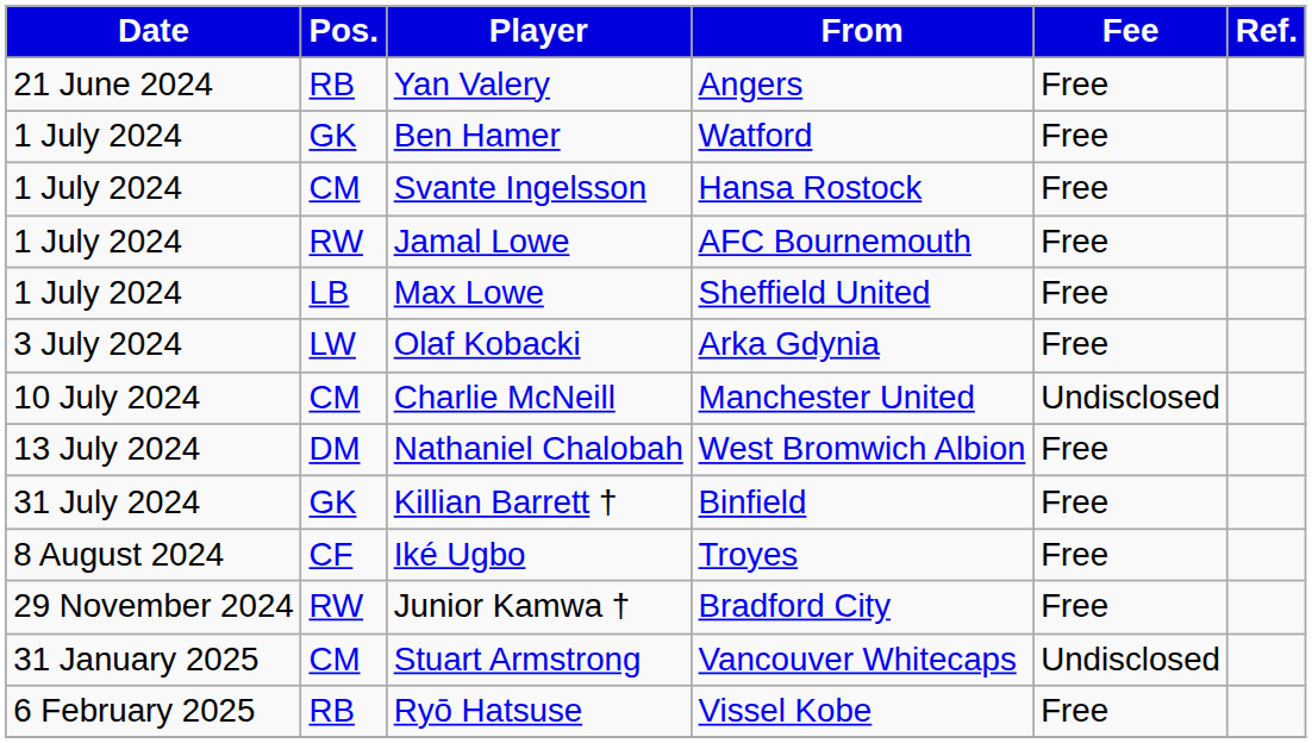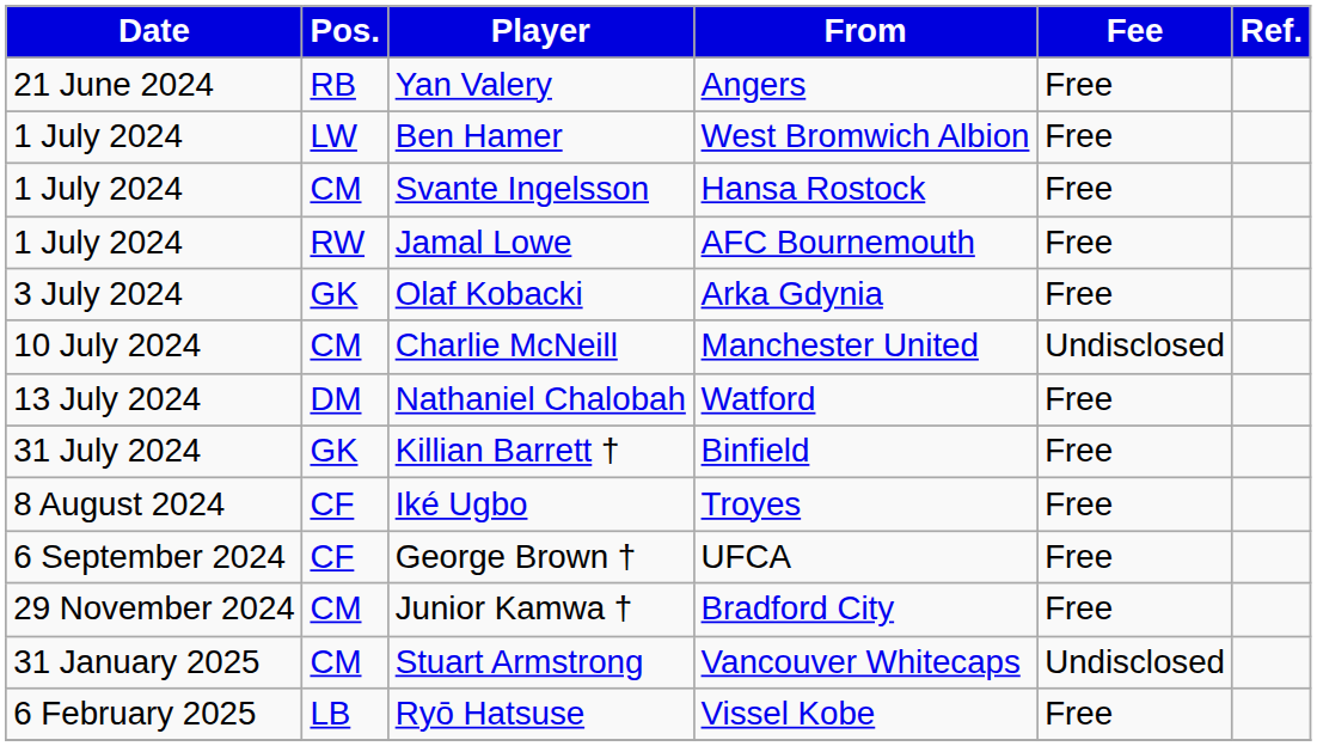 <table class="wikitable plainrowheaders sortable">
 <tr>
 <th style="background:#0000DD;color:#FFFFFF;">Date</th>
 <th style="background:#0000DD;color:#FFFFFF;">Pos.</th>
 <th style="background:#0000DD;color:#FFFFFF;">Player</th>
 <th style="background:#0000DD;color:#FFFFFF;">From</th>
 <th style="background:#0000DD;color:#FFFFFF;">Fee</th>
 <th style="background:#0000DD;color:#FFFFFF;">Ref.</th>
 </tr>
 <tr>
 <td>21 June 2024</td>
 <td><a href='#'>RB</a></td>
 <td> <a href='#'>Yan Valery</a></td>
 <td> <a href='#'>Angers</a></td>
 <td>Free</td>
 <td></td>
 </tr>
 <tr>
 <td>1 July 2024</td>
-<td><a href='#'>GK</a></td>
+<td><a href='#'>LW</a></td>
 <td> <a href='#'>Ben Hamer</a></td>
-<td> <a href='#'>Watford</a></td>
+<td> <a href='#'>West Bromwich Albion</a></td>
 <td>Free</td>
 <td></td>
 </tr>
 <tr>
 <td>1 July 2024</td>
 <td><a href='#'>CM</a></td>
 <td> <a href='#'>Svante Ingelsson</a></td>
 <td> <a href='#'>Hansa Rostock</a></td>
 <td>Free</td>
 <td></td>
 </tr>
 <tr>
 <td>1 July 2024</td>
 <td><a href='#'>RW</a></td>
 <td> <a href='#'>Jamal Lowe</a></td>
 <td> <a href='#'>AFC Bournemouth</a></td>
 <td>Free</td>
 <td></td>
 </tr>
 <tr>
-<td>1 July 2024</td>
-<td><a href='#'>LB</a></td>
-<td> <a href='#'>Max Lowe</a></td>
-<td> <a href='#'>Sheffield United</a></td>
-<td>Free</td>
-<td></td>
-</tr>
-<tr>
 <td>3 July 2024</td>
-<td><a href='#'>LW</a></td>
+<td><a href='#'>GK</a></td>
 <td> <a href='#'>Olaf Kobacki</a></td>
 <td> <a href='#'>Arka Gdynia</a></td>
 <td>Free</td>
 <td></td>
 </tr>
 <tr>
 <td>10 July 2024</td>
 <td><a href='#'>CM</a></td>
 <td> <a href='#'>Charlie McNeill</a></td>
 <td> <a href='#'>Manchester United</a></td>
 <td>Undisclosed</td>
 <td></td>
 </tr>
 <tr>
 <td>13 July 2024</td>
 <td><a href='#'>DM</a></td>
 <td> <a href='#'>Nathaniel Chalobah</a></td>
-<td> <a href='#'>West Bromwich Albion</a></td>
+<td> <a href='#'>Watford</a></td>
 <td>Free</td>
 <td></td>
 </tr>
 <tr>
 <td>31 July 2024</td>
 <td><a href='#'>GK</a></td>
 <td> <a href='#'>Killian Barrett</a> †</td>
 <td> <a href='#'>Binfield</a></td>
 <td>Free</td>
 <td></td>
 </tr>
 <tr>
 <td>8 August 2024</td>
 <td><a href='#'>CF</a></td>
 <td> <a href='#'>Iké Ugbo</a></td>
 <td> <a href='#'>Troyes</a></td>
 <td>Free</td>
 <td></td>
 </tr>
 <tr>
+<td>6 September 2024</td>
+<td><a href='#'>CF</a></td>
+<td> George Brown †</td>
+<td> UFCA</td>
+<td>Free</td>
+<td></td>
+</tr>
+<tr>
 <td>29 November 2024</td>
-<td><a href='#'>RW</a></td>
+<td><a href='#'>CM</a></td>
 <td> Junior Kamwa †</td>
 <td> <a href='#'>Bradford City</a></td>
 <td>Free</td>
 <td></td>
 </tr>
 <tr>
 <td>31 January 2025</td>
 <td><a href='#'>CM</a></td>
 <td> <a href='#'>Stuart Armstrong</a></td>
 <td> <a href='#'>Vancouver Whitecaps</a></td>
 <td>Undisclosed</td>
 <td></td>
 </tr>
 <tr>
 <td>6 February 2025</td>
-<td><a href='#'>RB</a></td>
+<td><a href='#'>LB</a></td>
 <td> <a href='#'>Ryō Hatsuse</a></td>
 <td> <a href='#'>Vissel Kobe</a></td>
 <td>Free</td>
 <td></td>
 </tr>
 <tr>
 </tr>
 </table>
